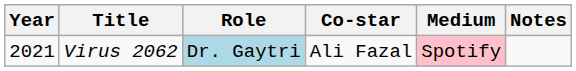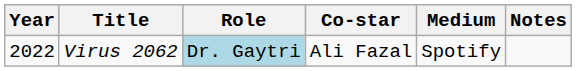 <table class="wikitable sortable plainrowheaders">
 <tr style="background:#ccc; text-align:center;">
 <th scope="col">Year</th>
 <th scope="col">Title</th>
 <th scope="col">Role</th>
 <th>Co-star</th>
 <th>Medium</th>
 <th scope="col" class="unsortable">Notes</th>
 </tr>
 <tr>
-<td>2021</td>
+<td>2022</td>
 <td><em>Virus 2062</em></td>
 <td style="background: lightblue;">Dr. Gaytri</td>
 <td>Ali Fazal</td>
-<td style="background: pink;">Spotify</td>
+<td>Spotify</td>
 <td></td>
 </tr>
 </table>
